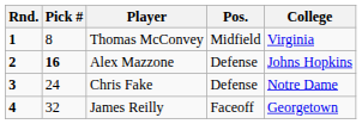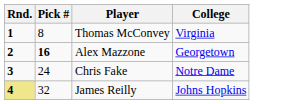 <table class="wikitable">
 <tr>
 <th>Rnd.</th>
 <th>Pick #</th>
 <th>Player</th>
-<th>Pos.</th>
 <th>College</th>
 </tr>
 <tr>
 <td><strong>1</strong></td>
 <td>8</td>
 <td>Thomas McConvey</td>
-<td>Midfield</td>
 <td><a href='#'>Virginia</a></td>
 </tr>
 <tr>
 <td><strong>2</strong></td>
 <td><strong>16</strong></td>
 <td>Alex Mazzone</td>
-<td>Defense</td>
-<td><a href='#'>Johns Hopkins</a></td>
+<td><a href='#'>Georgetown</a></td>
 </tr>
 <tr>
 <td><strong>3</strong></td>
 <td>24</td>
 <td>Chris Fake</td>
-<td>Defense</td>
 <td><a href='#'>Notre Dame</a></td>
 </tr>
 <tr>
-<td><strong>4</strong></td>
+<td style="background: khaki;"><strong>4</strong></td>
 <td>32</td>
 <td>James Reilly</td>
-<td>Faceoff</td>
-<td><a href='#'>Georgetown</a></td>
+<td><a href='#'>Johns Hopkins</a></td>
 </tr>
 </table>
